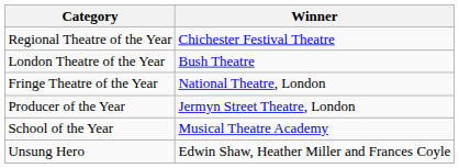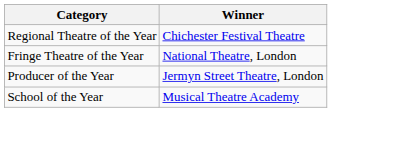 <table class="wikitable">
 <tr>
 <th>Category</th>
 <th>Winner</th>
 </tr>
 <tr>
 <td>Regional Theatre of the Year</td>
 <td><a href='#'>Chichester Festival Theatre</a></td>
-</tr>
-<tr>
-<td>London Theatre of the Year</td>
-<td><a href='#'>Bush Theatre</a></td>
 </tr>
 <tr>
 <td>Fringe Theatre of the Year</td>
 <td><a href='#'>National Theatre</a>, London</td>
 </tr>
 <tr>
 <td>Producer of the Year</td>
 <td><a href='#'>Jermyn Street Theatre</a>, London</td>
 </tr>
 <tr>
 <td>School of the Year</td>
 <td><a href='#'>Musical Theatre Academy</a></td>
 </tr>
-<tr>
-<td>Unsung Hero</td>
-<td>Edwin Shaw, Heather Miller and Frances Coyle</td>
-</tr>
 </table>
